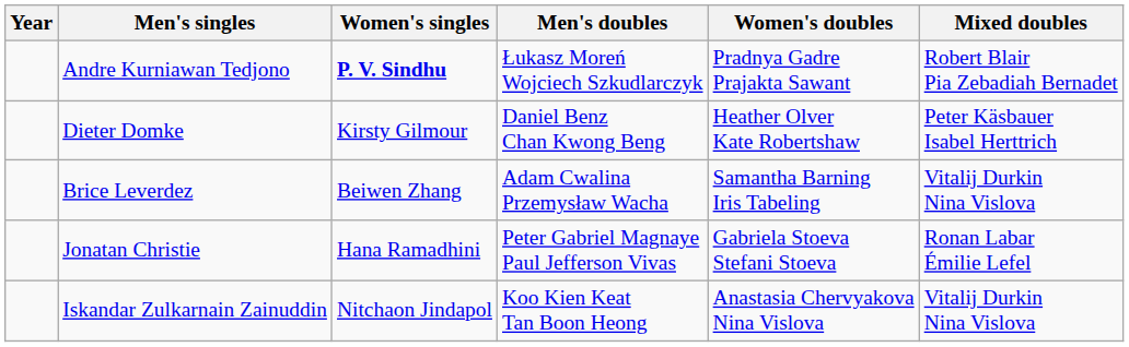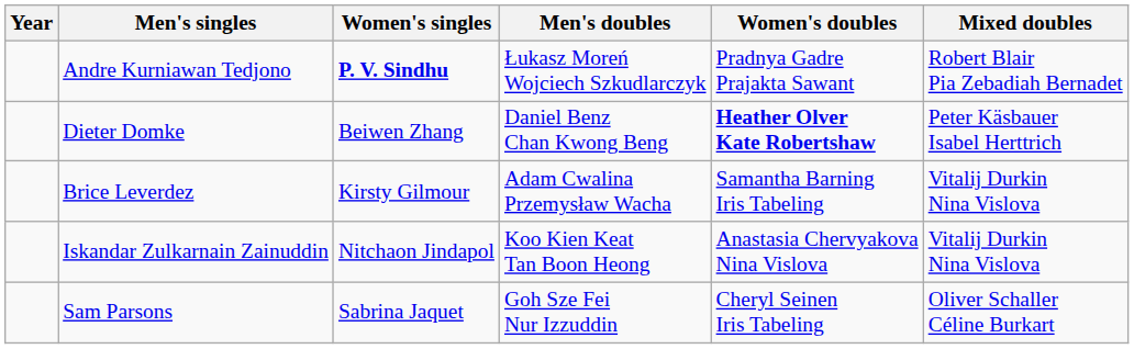 <table class=wikitable style="font-size:90%;">
 <tr>
 <th>Year</th>
 <th>Men's singles</th>
 <th>Women's singles</th>
 <th>Men's doubles</th>
 <th>Women's doubles</th>
 <th>Mixed doubles</th>
 </tr>
 <tr>
 <td></td>
 <td> <a href='#'>Andre Kurniawan Tedjono</a></td>
 <td><strong> <a href='#'>P. V. Sindhu</a></strong></td>
 <td> <a href='#'>Łukasz Moreń</a><br> <a href='#'>Wojciech Szkudlarczyk</a></td>
 <td> <a href='#'>Pradnya Gadre</a><br> <a href='#'>Prajakta Sawant</a></td>
 <td> <a href='#'>Robert Blair</a><br> <a href='#'>Pia Zebadiah Bernadet</a></td>
 </tr>
 <tr>
 <td></td>
 <td> <a href='#'>Dieter Domke</a></td>
-<td> <a href='#'>Kirsty Gilmour</a></td>
+<td> <a href='#'>Beiwen Zhang</a></td>
 <td> <a href='#'>Daniel Benz</a><br> <a href='#'>Chan Kwong Beng</a></td>
-<td> <a href='#'>Heather Olver</a><br> <a href='#'>Kate Robertshaw</a></td>
+<td><strong> <a href='#'>Heather Olver</a><br> <a href='#'>Kate Robertshaw</a></strong></td>
 <td> <a href='#'>Peter Käsbauer</a><br> <a href='#'>Isabel Herttrich</a></td>
 </tr>
 <tr>
 <td></td>
 <td> <a href='#'>Brice Leverdez</a></td>
-<td> <a href='#'>Beiwen Zhang</a></td>
+<td> <a href='#'>Kirsty Gilmour</a></td>
 <td> <a href='#'>Adam Cwalina</a><br> <a href='#'>Przemysław Wacha</a></td>
 <td> <a href='#'>Samantha Barning</a><br> <a href='#'>Iris Tabeling</a></td>
 <td> <a href='#'>Vitalij Durkin</a><br> <a href='#'>Nina Vislova</a></td>
-</tr>
-<tr>
-<td></td>
-<td> <a href='#'>Jonatan Christie</a></td>
-<td> <a href='#'>Hana Ramadhini</a></td>
-<td> <a href='#'>Peter Gabriel Magnaye</a><br> <a href='#'>Paul Jefferson Vivas</a></td>
-<td> <a href='#'>Gabriela Stoeva</a><br> <a href='#'>Stefani Stoeva</a></td>
-<td> <a href='#'>Ronan Labar</a><br> <a href='#'>Émilie Lefel</a></td>
 </tr>
 <tr>
 <td></td>
 <td> <a href='#'>Iskandar Zulkarnain Zainuddin</a></td>
 <td> <a href='#'>Nitchaon Jindapol</a></td>
 <td> <a href='#'>Koo Kien Keat</a><br> <a href='#'>Tan Boon Heong</a></td>
 <td> <a href='#'>Anastasia Chervyakova</a><br> <a href='#'>Nina Vislova</a></td>
 <td> <a href='#'>Vitalij Durkin</a><br> <a href='#'>Nina Vislova</a></td>
 </tr>
+<tr>
+<td></td>
+<td> <a href='#'>Sam Parsons</a></td>
+<td> <a href='#'>Sabrina Jaquet</a></td>
+<td> <a href='#'>Goh Sze Fei</a><br> <a href='#'>Nur Izzuddin</a></td>
+<td> <a href='#'>Cheryl Seinen</a><br> <a href='#'>Iris Tabeling</a></td>
+<td> <a href='#'>Oliver Schaller</a><br> <a href='#'>Céline Burkart</a></td>
+</tr>
 </table>
